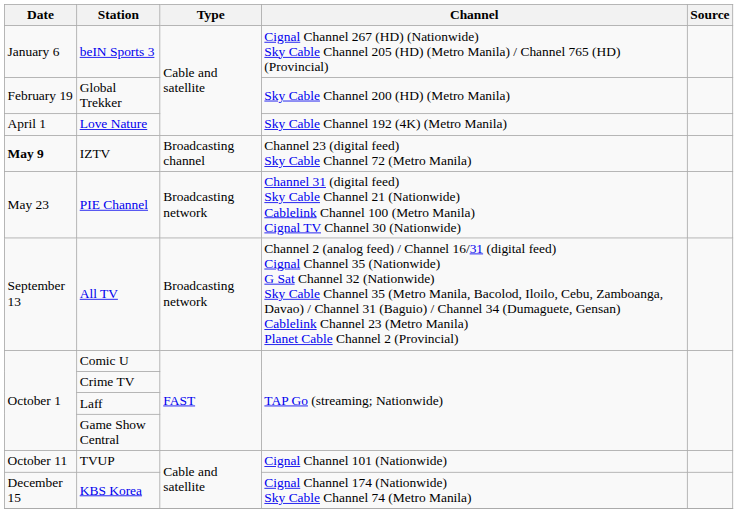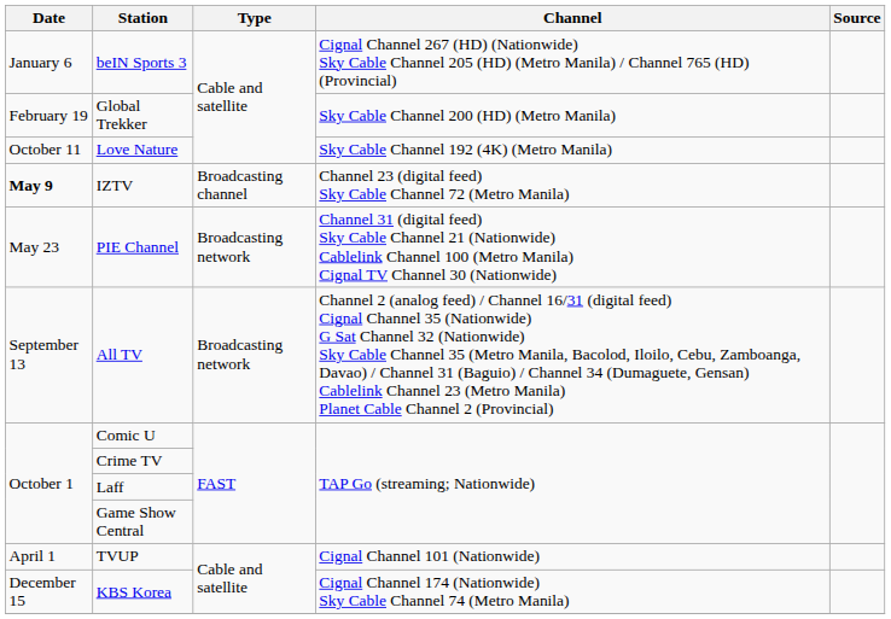 <table class="wikitable">
 <tr>
 <th>Date</th>
 <th>Station</th>
 <th>Type</th>
 <th>Channel</th>
 <th>Source</th>
 </tr>
 <tr>
 <td>January 6</td>
 <td><a href='#'>beIN Sports 3</a><br></td>
 <td rowspan="3">Cable and satellite</td>
 <td><a href='#'>Cignal</a> Channel 267 (HD) (Nationwide)<br><a href='#'>Sky Cable</a> Channel 205 (HD) (Metro Manila) / Channel 765 (HD) (Provincial)</td>
 <td></td>
 </tr>
 <tr>
 <td>February 19</td>
 <td>Global Trekker</td>
 <td><a href='#'>Sky Cable</a> Channel 200 (HD) (Metro Manila)</td>
 <td></td>
 </tr>
 <tr>
-<td>April 1</td>
+<td>October 11</td>
 <td><a href='#'>Love Nature</a></td>
 <td><a href='#'>Sky Cable</a> Channel 192 (4K) (Metro Manila)</td>
 <td></td>
 </tr>
 <tr>
 <td><strong>May 9</strong></td>
 <td>IZTV</td>
 <td>Broadcasting channel</td>
 <td>Channel 23 (digital feed)<br><a href='#'>Sky Cable</a> Channel 72 (Metro Manila)</td>
 <td></td>
 </tr>
 <tr>
 <td>May 23</td>
 <td><a href='#'>PIE Channel</a></td>
 <td>Broadcasting network</td>
 <td><a href='#'>Channel 31</a> (digital feed)<br><a href='#'>Sky Cable</a> Channel 21 (Nationwide)<br><a href='#'>Cablelink</a> Channel 100 (Metro Manila)<br><a href='#'>Cignal TV</a> Channel 30 (Nationwide)</td>
 <td></td>
 </tr>
 <tr>
 <td>September 13</td>
 <td><a href='#'>All TV</a></td>
 <td>Broadcasting network</td>
 <td>Channel 2 (analog feed) / Channel 16/<a href='#'>31</a> (digital feed)<br><a href='#'>Cignal</a> Channel 35 (Nationwide)<br><a href='#'>G Sat</a> Channel 32 (Nationwide)<br><a href='#'>Sky Cable</a> Channel 35 (Metro Manila, Bacolod, Iloilo, Cebu, Zamboanga, Davao) / Channel 31 (Baguio) / Channel 34 (Dumaguete, Gensan)<br><a href='#'>Cablelink</a> Channel 23 (Metro Manila)<br><a href='#'>Planet Cable</a> Channel 2 (Provincial)</td>
 <td></td>
 </tr>
 <tr>
 <td rowspan="4">October 1</td>
 <td>Comic U</td>
 <td rowspan="4"><a href='#'>FAST</a></td>
 <td rowspan="4"><a href='#'>TAP Go</a> (streaming; Nationwide)</td>
 <td rowspan="4"></td>
 </tr>
 <tr>
 <td>Crime TV</td>
 </tr>
 <tr>
 <td>Laff</td>
 </tr>
 <tr>
 <td>Game Show Central</td>
 </tr>
 <tr>
-<td>October 11</td>
+<td>April 1</td>
 <td>TVUP</td>
 <td rowspan="2">Cable and satellite</td>
 <td><a href='#'>Cignal</a> Channel 101 (Nationwide)</td>
 <td></td>
 </tr>
 <tr>
 <td>December 15</td>
 <td><a href='#'>KBS Korea</a></td>
 <td><a href='#'>Cignal</a> Channel 174 (Nationwide)<br><a href='#'>Sky Cable</a> Channel 74 (Metro Manila)</td>
 <td></td>
 </tr>
 <tr>
 </tr>
 </table>
